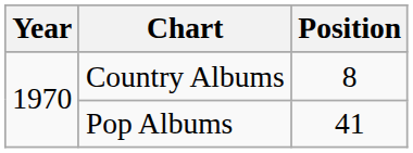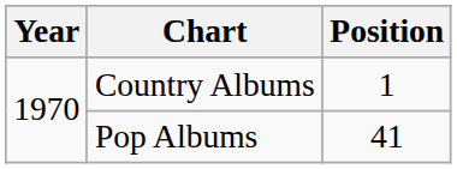 <table class="wikitable">
 <tr>
 <th>Year</th>
 <th>Chart</th>
 <th>Position</th>
 </tr>
 <tr>
 <td rowspan="2">1970</td>
 <td>Country Albums</td>
-<td align="center">8</td>
+<td align="center">1</td>
 </tr>
 <tr>
 <td>Pop Albums</td>
 <td align="center">41</td>
 </tr>
 </table>
